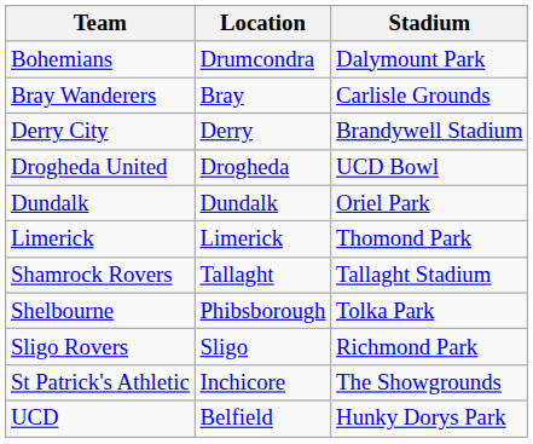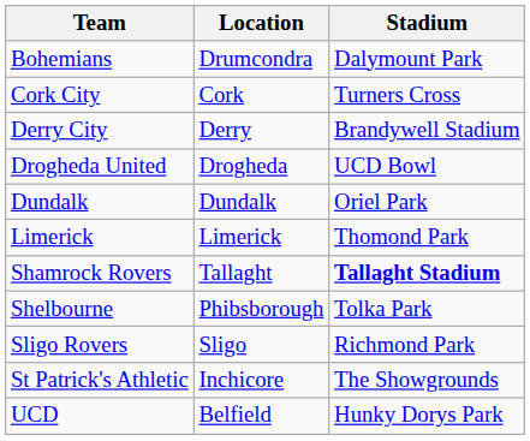 <table class="wikitable sortable">
 <tr>
 <th>Team</th>
 <th>Location</th>
 <th>Stadium</th>
 </tr>
 <tr>
 <td><a href='#'>Bohemians</a></td>
 <td><a href='#'>Drumcondra</a></td>
 <td><a href='#'>Dalymount Park</a></td>
 </tr>
 <tr>
-<td><a href='#'>Bray Wanderers</a></td>
-<td><a href='#'>Bray</a></td>
-<td><a href='#'>Carlisle Grounds</a></td>
+<td><a href='#'>Cork City</a></td>
+<td><a href='#'>Cork</a></td>
+<td><a href='#'>Turners Cross</a></td>
 </tr>
 <tr>
 <td><a href='#'>Derry City</a></td>
 <td><a href='#'>Derry</a></td>
 <td><a href='#'>Brandywell Stadium</a></td>
 </tr>
 <tr>
 <td><a href='#'>Drogheda United</a></td>
 <td><a href='#'>Drogheda</a></td>
 <td><a href='#'>UCD Bowl</a></td>
 </tr>
 <tr>
 <td><a href='#'>Dundalk</a></td>
 <td><a href='#'>Dundalk</a></td>
 <td><a href='#'>Oriel Park</a></td>
 </tr>
 <tr>
 <td><a href='#'>Limerick</a></td>
 <td><a href='#'>Limerick</a></td>
 <td><a href='#'>Thomond Park</a></td>
 </tr>
 <tr>
 <td><a href='#'>Shamrock Rovers</a></td>
 <td><a href='#'>Tallaght</a></td>
-<td><a href='#'>Tallaght Stadium</a></td>
+<td><strong><a href='#'>Tallaght Stadium</a></strong></td>
 </tr>
 <tr>
 <td><a href='#'>Shelbourne</a></td>
 <td><a href='#'>Phibsborough</a></td>
 <td><a href='#'>Tolka Park</a></td>
 </tr>
 <tr>
 <td><a href='#'>Sligo Rovers</a></td>
 <td><a href='#'>Sligo</a></td>
 <td><a href='#'>Richmond Park</a></td>
 </tr>
 <tr>
 <td><a href='#'>St Patrick's Athletic</a></td>
 <td><a href='#'>Inchicore</a></td>
 <td><a href='#'>The Showgrounds</a></td>
 </tr>
 <tr>
 <td><a href='#'>UCD</a></td>
 <td><a href='#'>Belfield</a></td>
 <td><a href='#'>Hunky Dorys Park</a></td>
 </tr>
 </table>
